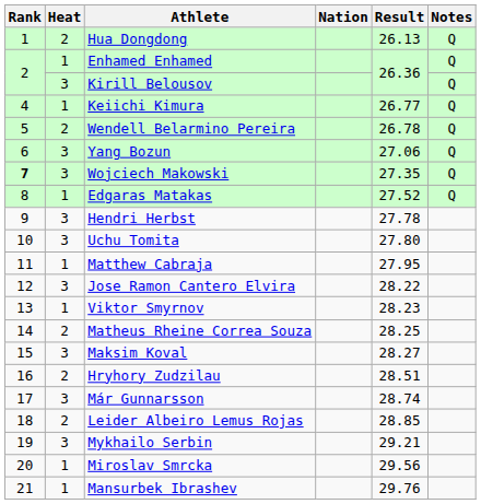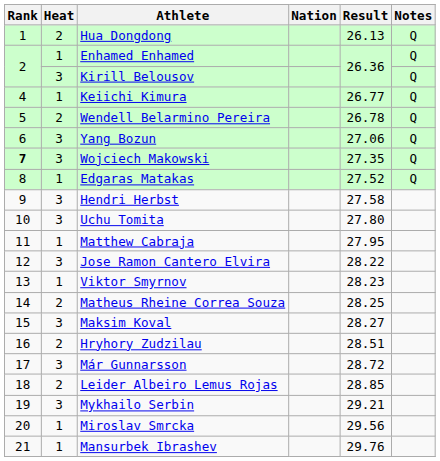 <table class="wikitable sortable" style="text-align:center">
 <tr>
 <th>Rank</th>
 <th>Heat</th>
 <th>Athlete</th>
 <th>Nation</th>
 <th>Result</th>
 <th>Notes</th>
 </tr>
 <tr bgcolor=ccffcc>
 <td>1</td>
 <td>2</td>
 <td align=left><a href='#'>Hua Dongdong</a></td>
 <td align=left></td>
 <td>26.13</td>
 <td>Q</td>
 </tr>
 <tr bgcolor=ccffcc>
 <td rowspan=2>2</td>
 <td>1</td>
 <td align=left><a href='#'>Enhamed Enhamed</a></td>
 <td align=left></td>
 <td rowspan=2>26.36</td>
 <td>Q</td>
 </tr>
 <tr bgcolor=ccffcc>
 <td>3</td>
 <td align=left><a href='#'>Kirill Belousov</a></td>
 <td align=left></td>
 <td>Q</td>
 </tr>
 <tr bgcolor=ccffcc>
 <td>4</td>
 <td>1</td>
 <td align=left><a href='#'>Keiichi Kimura</a></td>
 <td align=left></td>
 <td>26.77</td>
 <td>Q</td>
 </tr>
 <tr bgcolor=ccffcc>
 <td>5</td>
 <td>2</td>
 <td align=left><a href='#'>Wendell Belarmino Pereira</a></td>
 <td align=left></td>
 <td>26.78</td>
 <td>Q</td>
 </tr>
 <tr bgcolor=ccffcc>
 <td>6</td>
 <td>3</td>
 <td align=left><a href='#'>Yang Bozun</a></td>
 <td align=left></td>
 <td>27.06</td>
 <td>Q</td>
 </tr>
 <tr bgcolor=ccffcc>
 <td><strong>7</strong></td>
 <td>3</td>
 <td align=left><a href='#'>Wojciech Makowski</a></td>
 <td align=left></td>
 <td>27.35</td>
 <td>Q</td>
 </tr>
 <tr bgcolor=ccffcc>
 <td>8</td>
 <td>1</td>
 <td align=left><a href='#'>Edgaras Matakas</a></td>
 <td align=left></td>
 <td>27.52</td>
 <td>Q</td>
 </tr>
 <tr>
 <td>9</td>
 <td>3</td>
 <td align=left><a href='#'>Hendri Herbst</a></td>
 <td align=left></td>
-<td>27.78</td>
+<td>27.58</td>
 <td></td>
 </tr>
 <tr>
 <td>10</td>
 <td>3</td>
 <td align=left><a href='#'>Uchu Tomita</a></td>
 <td align=left></td>
 <td>27.80</td>
 <td></td>
 </tr>
 <tr>
 <td>11</td>
 <td>1</td>
 <td align=left><a href='#'>Matthew Cabraja</a></td>
 <td align=left></td>
 <td>27.95</td>
 <td></td>
 </tr>
 <tr>
 <td>12</td>
 <td>3</td>
 <td align=left><a href='#'>Jose Ramon Cantero Elvira</a></td>
 <td align=left></td>
 <td>28.22</td>
 <td></td>
 </tr>
 <tr>
 <td>13</td>
 <td>1</td>
 <td align=left><a href='#'>Viktor Smyrnov</a></td>
 <td align=left></td>
 <td>28.23</td>
 <td></td>
 </tr>
 <tr>
 <td>14</td>
 <td>2</td>
 <td align=left><a href='#'>Matheus Rheine Correa Souza</a></td>
 <td align=left></td>
 <td>28.25</td>
 <td></td>
 </tr>
 <tr>
 <td>15</td>
 <td>3</td>
 <td align=left><a href='#'>Maksim Koval</a></td>
 <td align=left></td>
 <td>28.27</td>
 <td></td>
 </tr>
 <tr>
 <td>16</td>
 <td>2</td>
 <td align=left><a href='#'>Hryhory Zudzilau</a></td>
 <td align=left></td>
 <td>28.51</td>
 <td></td>
 </tr>
 <tr>
 <td>17</td>
 <td>3</td>
 <td align=left><a href='#'>Már Gunnarsson</a></td>
 <td align=left></td>
-<td>28.74</td>
+<td>28.72</td>
 <td></td>
 </tr>
 <tr>
 <td>18</td>
 <td>2</td>
 <td align=left><a href='#'>Leider Albeiro Lemus Rojas</a></td>
 <td align=left></td>
 <td>28.85</td>
 <td></td>
 </tr>
 <tr>
 <td>19</td>
 <td>3</td>
 <td align=left><a href='#'>Mykhailo Serbin</a></td>
 <td align=left></td>
 <td>29.21</td>
 <td></td>
 </tr>
 <tr>
 <td>20</td>
 <td>1</td>
 <td align=left><a href='#'>Miroslav Smrcka</a></td>
 <td align=left></td>
 <td>29.56</td>
 <td></td>
 </tr>
 <tr>
 <td>21</td>
 <td>1</td>
 <td align=left><a href='#'>Mansurbek Ibrashev</a></td>
 <td align=left></td>
 <td>29.76</td>
 <td></td>
 </tr>
 </table>
